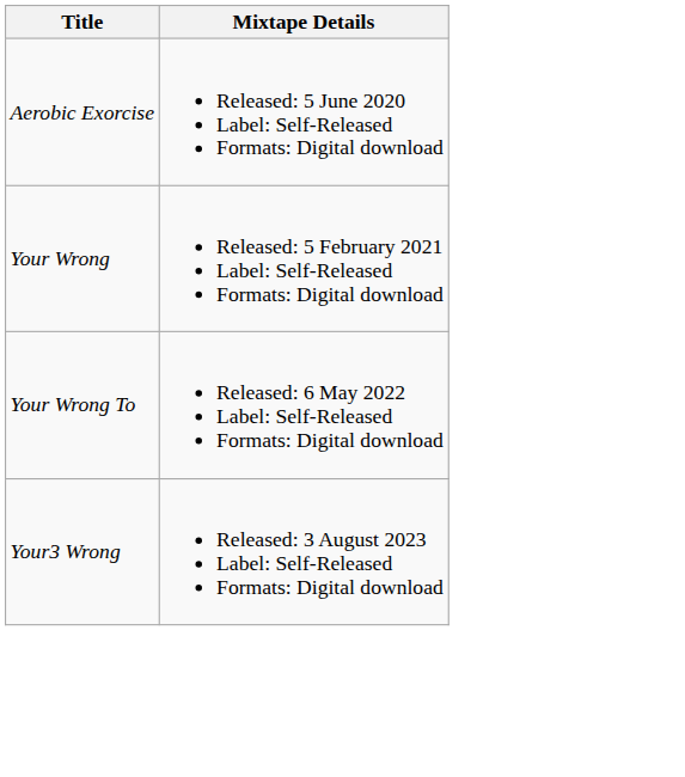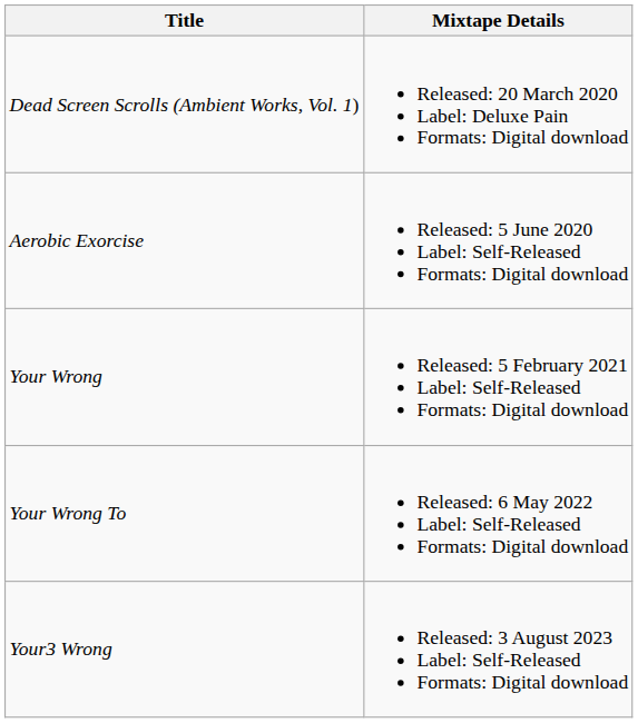 <table class="wikitable">
 <tr>
 <th>Title</th>
 <th>Mixtape Details</th>
+</tr>
+<tr>
+<td><em>Dead Screen Scrolls (Ambient Works, Vol. 1</em>)</td>
+<td><br><ul><li>Released: 20 March 2020</li><li>Label: Deluxe Pain</li><li>Formats: Digital download</li></ul></td>
 </tr>
 <tr>
 <td><em>Aerobic Exorcise</em></td>
 <td><br><ul><li>Released: 5 June 2020</li><li>Label: Self-Released</li><li>Formats: Digital download</li></ul></td>
 </tr>
 <tr>
 <td><em>Your Wrong</em></td>
 <td><br><ul><li>Released: 5 February 2021</li><li>Label: Self-Released</li><li>Formats: Digital download</li></ul></td>
 </tr>
 <tr>
 <td><em>Your Wrong To</em></td>
 <td><br><ul><li>Released: 6 May 2022</li><li>Label: Self-Released</li><li>Formats: Digital download</li></ul></td>
 </tr>
 <tr>
 <td><em>Your3 Wrong</em></td>
 <td><br><ul><li>Released: 3 August 2023</li><li>Label: Self-Released</li><li>Formats: Digital download</li></ul></td>
 </tr>
 </table>
